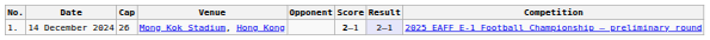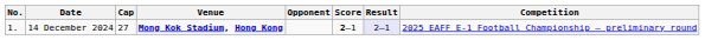 <table class="wikitable" style="font-size:85%; text-align: left;">
 <tr>
 <th>No.</th>
 <th>Date</th>
 <th>Cap</th>
 <th>Venue</th>
 <th>Opponent</th>
 <th>Score</th>
 <th>Result</th>
 <th>Competition</th>
 </tr>
 <tr>
 <td>1.</td>
 <td>14 December 2024</td>
-<td>26</td>
-<td><a href='#'>Mong Kok Stadium</a>, <a href='#'>Hong Kong</a></td>
+<td>27</td>
+<td><strong><a href='#'>Mong Kok Stadium</a>, <a href='#'>Hong Kong</a></strong></td>
 <td></td>
 <td align=center><strong>2</strong>–1</td>
 <td align=center style="background: lavender;">2–1</td>
 <td><a href='#'>2025 EAFF E-1 Football Championship – preliminary round</a></td>
 </tr>
 </table>
